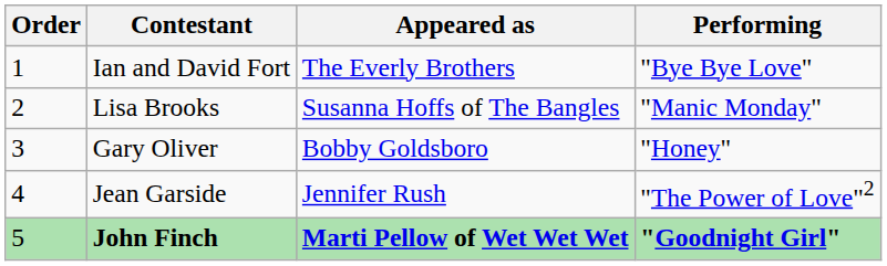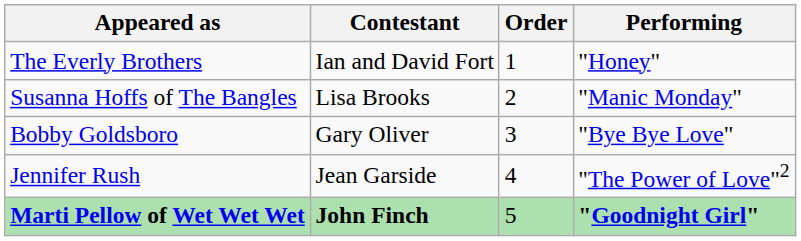 <table class="wikitable">
 <tr>
+<th>Appeared as</th>
+<th>Contestant</th>
 <th>Order</th>
-<th>Contestant</th>
-<th>Appeared as</th>
 <th>Performing</th>
 </tr>
 <tr>
+<td><a href='#'>The Everly Brothers</a></td>
+<td>Ian and David Fort</td>
 <td>1</td>
-<td>Ian and David Fort</td>
-<td><a href='#'>The Everly Brothers</a></td>
+<td>"<a href='#'>Honey</a>"</td>
+</tr>
+<tr>
+<td><a href='#'>Susanna Hoffs</a> of <a href='#'>The Bangles</a></td>
+<td>Lisa Brooks</td>
+<td>2</td>
+<td>"<a href='#'>Manic Monday</a>"</td>
+</tr>
+<tr>
+<td><a href='#'>Bobby Goldsboro</a></td>
+<td>Gary Oliver</td>
+<td>3</td>
 <td>"<a href='#'>Bye Bye Love</a>"</td>
 </tr>
 <tr>
-<td>2</td>
-<td>Lisa Brooks</td>
-<td><a href='#'>Susanna Hoffs</a> of <a href='#'>The Bangles</a></td>
-<td>"<a href='#'>Manic Monday</a>"</td>
-</tr>
-<tr>
-<td>3</td>
-<td>Gary Oliver</td>
-<td><a href='#'>Bobby Goldsboro</a></td>
-<td>"<a href='#'>Honey</a>"</td>
-</tr>
-<tr>
+<td><a href='#'>Jennifer Rush</a></td>
+<td>Jean Garside</td>
 <td>4</td>
-<td>Jean Garside</td>
-<td><a href='#'>Jennifer Rush</a></td>
 <td>"<a href='#'>The Power of Love</a>"<sup>2</sup></td>
 </tr>
 <tr style="background:#ACE1AF;">
+<td><strong><a href='#'>Marti Pellow</a> of <a href='#'>Wet Wet Wet</a></strong></td>
+<td><strong>John Finch</strong></td>
 <td>5</td>
-<td><strong>John Finch</strong></td>
-<td><strong><a href='#'>Marti Pellow</a> of <a href='#'>Wet Wet Wet</a></strong></td>
 <td><strong>"<a href='#'>Goodnight Girl</a>"</strong></td>
 </tr>
 </table>
